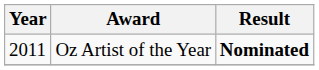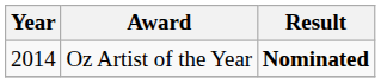 <table class="wikitable">
 <tr>
 <th>Year</th>
 <th>Award</th>
 <th>Result</th>
 </tr>
 <tr>
-<td>2011</td>
+<td>2014</td>
 <td>Oz Artist of the Year</td>
 <td><strong>Nominated</strong></td>
 </tr>
 <tr>
 </tr>
 </table>
